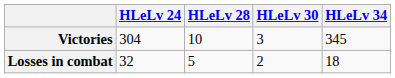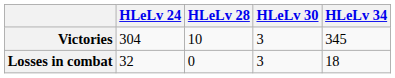 <table class=wikitable>
 <tr style="vertical-align:bottom; border-bottom:1px solid #999;">
 <th></th>
 <th style="text-align:left;"><a href='#'>HLeLv 24</a></th>
 <th style="text-align:left;"><a href='#'>HLeLv 28</a></th>
 <th style="text-align:left;"><a href='#'>HLeLv 30</a></th>
 <th style="text-align:left;"><a href='#'>HLeLv 34</a></th>
 </tr>
 <tr>
 <th style="text-align:right;">Victories</th>
 <td>304</td>
 <td>10</td>
 <td>3</td>
 <td>345</td>
 </tr>
 <tr>
 <th style="text-align:right;">Losses in combat</th>
 <td>32</td>
-<td>5</td>
-<td>2</td>
+<td>0</td>
+<td>3</td>
 <td>18</td>
 </tr>
 </table>
